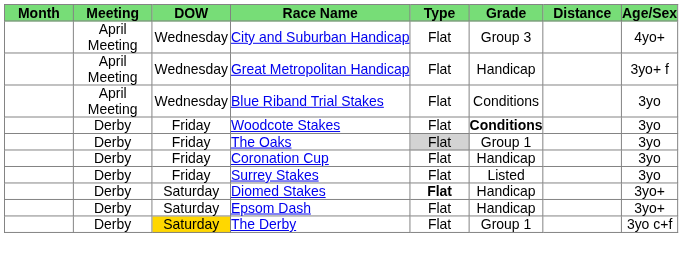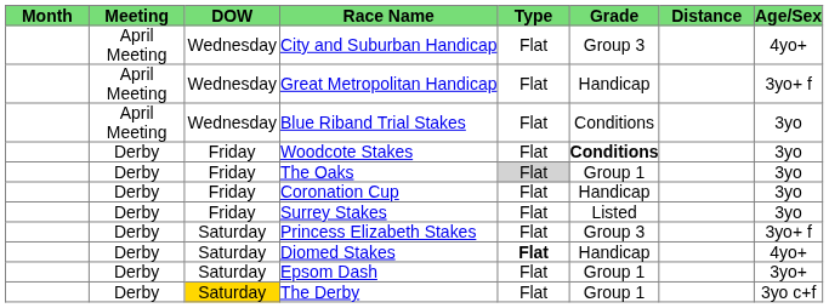 <table class = "sortable" | border="1" cellpadding="0" style="border-collapse: collapse; font-size:90%">
 <tr bgcolor="#77dd77" align="center">
 <th style="width:70px">Month</th>
 <th style="width:80px">Meeting</th>
 <th style="width:80px">DOW</th>
 <th>Race Name</th>
 <th style="width:60px">Type</th>
 <th style="width:70px"><strong>Grade</strong></th>
 <th style="width:80px">Distance</th>
 <th style="width:50px">Age/Sex</th>
 </tr>
 <tr>
 <td style="text-align:center"></td>
 <td style="text-align:center">April Meeting</td>
 <td style="text-align:center">Wednesday</td>
 <td><a href='#'>City and Suburban Handicap</a></td>
 <td style="text-align:center">Flat</td>
 <td style="text-align:center">Group 3</td>
 <td style="text-align:center"></td>
 <td style="text-align:center">4yo+</td>
 </tr>
 <tr>
 <td style="text-align:center"></td>
 <td style="text-align:center">April Meeting</td>
 <td style="text-align:center">Wednesday</td>
 <td><a href='#'>Great Metropolitan Handicap</a></td>
 <td style="text-align:center">Flat</td>
 <td style="text-align:center">Handicap</td>
 <td style="text-align:center"></td>
 <td style="text-align:center">3yo+ f</td>
 </tr>
 <tr>
 <td style="text-align:center"></td>
 <td style="text-align:center">April Meeting</td>
 <td style="text-align:center">Wednesday</td>
 <td><a href='#'>Blue Riband Trial Stakes</a></td>
 <td style="text-align:center">Flat</td>
 <td style="text-align:center">Conditions</td>
 <td style="text-align:center"></td>
 <td style="text-align:center">3yo</td>
 </tr>
 <tr>
 <td style="text-align:center"></td>
 <td style="text-align:center">Derby</td>
 <td style="text-align:center">Friday</td>
 <td><a href='#'>Woodcote Stakes</a></td>
 <td style="text-align:center">Flat</td>
 <td style="text-align:center"><strong>Conditions</strong></td>
 <td style="text-align:center"></td>
 <td style="text-align:center">3yo</td>
 </tr>
 <tr>
 <td style="text-align:center"></td>
 <td style="text-align:center">Derby</td>
 <td style="text-align:center">Friday</td>
 <td><a href='#'>The Oaks</a></td>
 <td style="background: lightgrey; text-align:center">Flat</td>
 <td style="text-align:center">Group 1</td>
 <td style="text-align:center"></td>
 <td style="text-align:center">3yo</td>
 </tr>
 <tr>
 <td style="text-align:center"></td>
 <td style="text-align:center">Derby</td>
 <td style="text-align:center">Friday</td>
 <td><a href='#'>Coronation Cup</a></td>
 <td style="text-align:center">Flat</td>
 <td style="text-align:center">Handicap</td>
 <td style="text-align:center"></td>
 <td style="text-align:center">3yo</td>
 </tr>
 <tr>
 <td style="text-align:center"></td>
 <td style="text-align:center">Derby</td>
 <td style="text-align:center">Friday</td>
 <td><a href='#'>Surrey Stakes</a></td>
 <td style="text-align:center">Flat</td>
 <td style="text-align:center">Listed</td>
 <td style="text-align:center"></td>
 <td style="text-align:center">3yo</td>
 </tr>
 <tr>
 <td style="text-align:center"></td>
 <td style="text-align:center">Derby</td>
 <td style="text-align:center">Saturday</td>
+<td><a href='#'>Princess Elizabeth Stakes</a></td>
+<td style="text-align:center">Flat</td>
+<td style="text-align:center">Group 3</td>
+<td style="text-align:center"></td>
+<td style="text-align:center">3yo+ f</td>
+</tr>
+<tr>
+<td style="text-align:center"></td>
+<td style="text-align:center">Derby</td>
+<td style="text-align:center">Saturday</td>
 <td><a href='#'>Diomed Stakes</a></td>
 <td style="text-align:center"><strong>Flat</strong></td>
 <td style="text-align:center">Handicap</td>
 <td style="text-align:center"></td>
-<td style="text-align:center">3yo+</td>
+<td style="text-align:center">4yo+</td>
 </tr>
 <tr>
 <td style="text-align:center"></td>
 <td style="text-align:center">Derby</td>
 <td style="text-align:center">Saturday</td>
 <td><a href='#'>Epsom Dash</a></td>
 <td style="text-align:center">Flat</td>
-<td style="text-align:center">Handicap</td>
+<td style="text-align:center">Group 1</td>
 <td style="text-align:center"></td>
 <td style="text-align:center">3yo+</td>
 </tr>
 <tr>
 <td style="text-align:center"></td>
 <td style="text-align:center">Derby</td>
 <td style="background: gold; text-align:center">Saturday</td>
 <td><a href='#'>The Derby</a></td>
 <td style="text-align:center">Flat</td>
 <td style="text-align:center">Group 1</td>
 <td style="text-align:center"></td>
 <td style="text-align:center">3yo c+f</td>
 </tr>
 </table>
